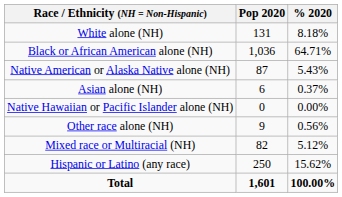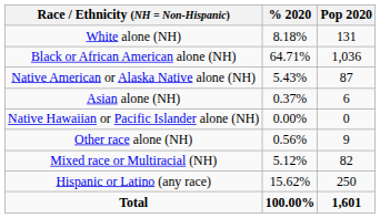 <table class="wikitable" style="text-align:center;">
 <tr>
 <th>Race / Ethnicity <small>(<em>NH = Non-Hispanic</em>)</small></th>
+<th>% 2020</th>
 <th>Pop 2020</th>
-<th>% 2020</th>
 </tr>
 <tr>
 <td><a href='#'>White</a> alone (NH)</td>
+<td>8.18%</td>
 <td>131</td>
-<td>8.18%</td>
 </tr>
 <tr>
 <td><a href='#'>Black or African American</a> alone (NH)</td>
+<td>64.71%</td>
 <td>1,036</td>
-<td>64.71%</td>
 </tr>
 <tr>
 <td><a href='#'>Native American</a> or <a href='#'>Alaska Native</a> alone (NH)</td>
+<td>5.43%</td>
 <td>87</td>
-<td>5.43%</td>
 </tr>
 <tr>
 <td><a href='#'>Asian</a> alone (NH)</td>
+<td>0.37%</td>
 <td>6</td>
-<td>0.37%</td>
 </tr>
 <tr>
 <td><a href='#'>Native Hawaiian</a> or <a href='#'>Pacific Islander</a> alone (NH)</td>
+<td>0.00%</td>
 <td>0</td>
-<td>0.00%</td>
 </tr>
 <tr>
 <td><a href='#'>Other race</a> alone (NH)</td>
+<td>0.56%</td>
 <td>9</td>
-<td>0.56%</td>
 </tr>
 <tr>
 <td><a href='#'>Mixed race or Multiracial</a> (NH)</td>
+<td>5.12%</td>
 <td>82</td>
-<td>5.12%</td>
 </tr>
 <tr>
 <td><a href='#'>Hispanic or Latino</a> (any race)</td>
+<td>15.62%</td>
 <td>250</td>
-<td>15.62%</td>
 </tr>
 <tr>
 <td><strong>Total</strong></td>
+<td><strong>100.00%</strong></td>
 <td><strong>1,601</strong></td>
-<td><strong>100.00%</strong></td>
 </tr>
 </table>
